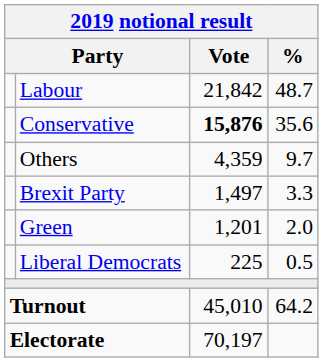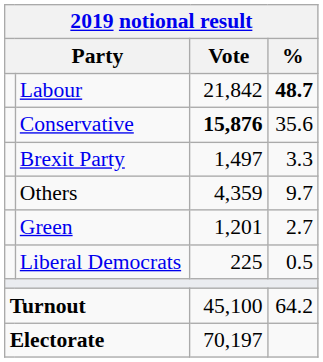 <table class="wikitable">
 <tr>
 <th colspan="4"><a href='#'>2019</a> <a href='#'>notional result</a></th>
 </tr>
 <tr>
 <th bgcolor="#DDDDFF" width="130px" colspan="2">Party</th>
 <th bgcolor="#DDDDFF" width="50px">Vote</th>
 <th bgcolor="#DDDDFF" width="30px">%</th>
 </tr>
 <tr>
 <td></td>
 <td><a href='#'>Labour</a></td>
 <td align=right>21,842</td>
-<td align=right>48.7</td>
+<td align=right><strong>48.7</strong></td>
 </tr>
 <tr>
 <td></td>
 <td><a href='#'>Conservative</a></td>
 <td align=right><strong>15,876</strong></td>
 <td align=right>35.6</td>
 </tr>
 <tr>
 <td></td>
+<td><a href='#'>Brexit Party</a></td>
+<td align=right>1,497</td>
+<td align=right>3.3</td>
+</tr>
+<tr>
+<td></td>
 <td>Others</td>
 <td align=right>4,359</td>
 <td align=right>9.7</td>
 </tr>
 <tr>
 <td></td>
-<td><a href='#'>Brexit Party</a></td>
-<td align=right>1,497</td>
-<td align=right>3.3</td>
-</tr>
-<tr>
-<td></td>
 <td><a href='#'>Green</a></td>
 <td align=right>1,201</td>
-<td align=right>2.0</td>
+<td align=right>2.7</td>
 </tr>
 <tr>
 <td></td>
 <td><a href='#'>Liberal Democrats</a></td>
 <td align=right>225</td>
 <td align=right>0.5</td>
 </tr>
 <tr>
 <td colspan="4" bgcolor="#EAECF0"></td>
 </tr>
 <tr>
 <td colspan="2"><strong>Turnout</strong></td>
-<td align=right>45,010</td>
+<td align=right>45,100</td>
 <td align=right>64.2</td>
 </tr>
 <tr>
 <td colspan="2"><strong>Electorate</strong></td>
 <td align=right>70,197</td>
 </tr>
 </table>
